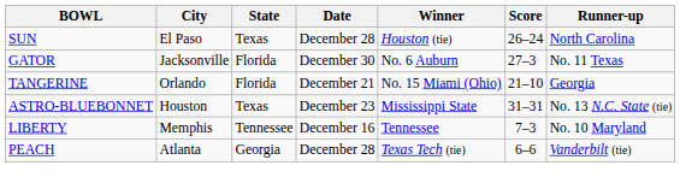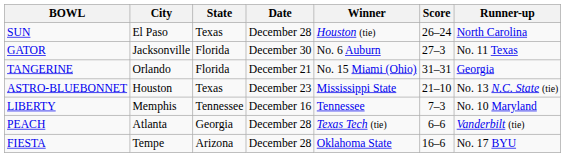 <table class="wikitable">
 <tr>
 <th>BOWL</th>
 <th>City</th>
 <th>State</th>
 <th>Date</th>
 <th>Winner</th>
 <th>Score</th>
 <th>Runner-up</th>
 </tr>
 <tr>
 <td><a href='#'>SUN</a></td>
 <td>El Paso</td>
 <td>Texas</td>
 <td>December 28</td>
 <td><em><a href='#'>Houston</a></em> <small>(tie)</small></td>
 <td>26–24</td>
 <td><a href='#'>North Carolina</a></td>
 </tr>
 <tr>
 <td><a href='#'>GATOR</a></td>
 <td>Jacksonville</td>
 <td>Florida</td>
 <td>December 30</td>
 <td>No. 6 <a href='#'>Auburn</a></td>
 <td>27–3</td>
 <td>No. 11 <a href='#'>Texas</a></td>
 </tr>
 <tr>
 <td><a href='#'>TANGERINE</a></td>
 <td>Orlando</td>
 <td>Florida</td>
 <td>December 21</td>
 <td>No. 15 <a href='#'>Miami (Ohio)</a></td>
-<td>21–10</td>
+<td>31–31</td>
 <td><a href='#'>Georgia</a></td>
 </tr>
 <tr>
 <td><a href='#'>ASTRO-BLUEBONNET</a></td>
 <td>Houston</td>
 <td>Texas</td>
 <td>December 23</td>
 <td><a href='#'>Mississippi State</a></td>
-<td>31–31</td>
+<td>21–10</td>
 <td>No. 13 <em><a href='#'>N.C. State</a></em> <small>(tie)</small></td>
 </tr>
 <tr>
 <td><a href='#'>LIBERTY</a></td>
 <td>Memphis</td>
 <td>Tennessee</td>
 <td>December 16</td>
 <td><a href='#'>Tennessee</a></td>
 <td>  7–3</td>
 <td>No. 10 <a href='#'>Maryland</a></td>
 </tr>
 <tr>
 <td><a href='#'>PEACH</a></td>
 <td>Atlanta</td>
 <td>Georgia</td>
 <td>December 28</td>
 <td><em><a href='#'>Texas Tech</a></em> <small>(tie)</small></td>
 <td>  6–6</td>
 <td><em><a href='#'>Vanderbilt</a></em> <small>(tie)</small></td>
 </tr>
+<tr>
+<td><a href='#'>FIESTA</a></td>
+<td>Tempe</td>
+<td>Arizona</td>
+<td>December 28</td>
+<td><a href='#'>Oklahoma State</a></td>
+<td>16–6</td>
+<td>No. 17 <a href='#'>BYU</a></td>
+</tr>
 </table>
